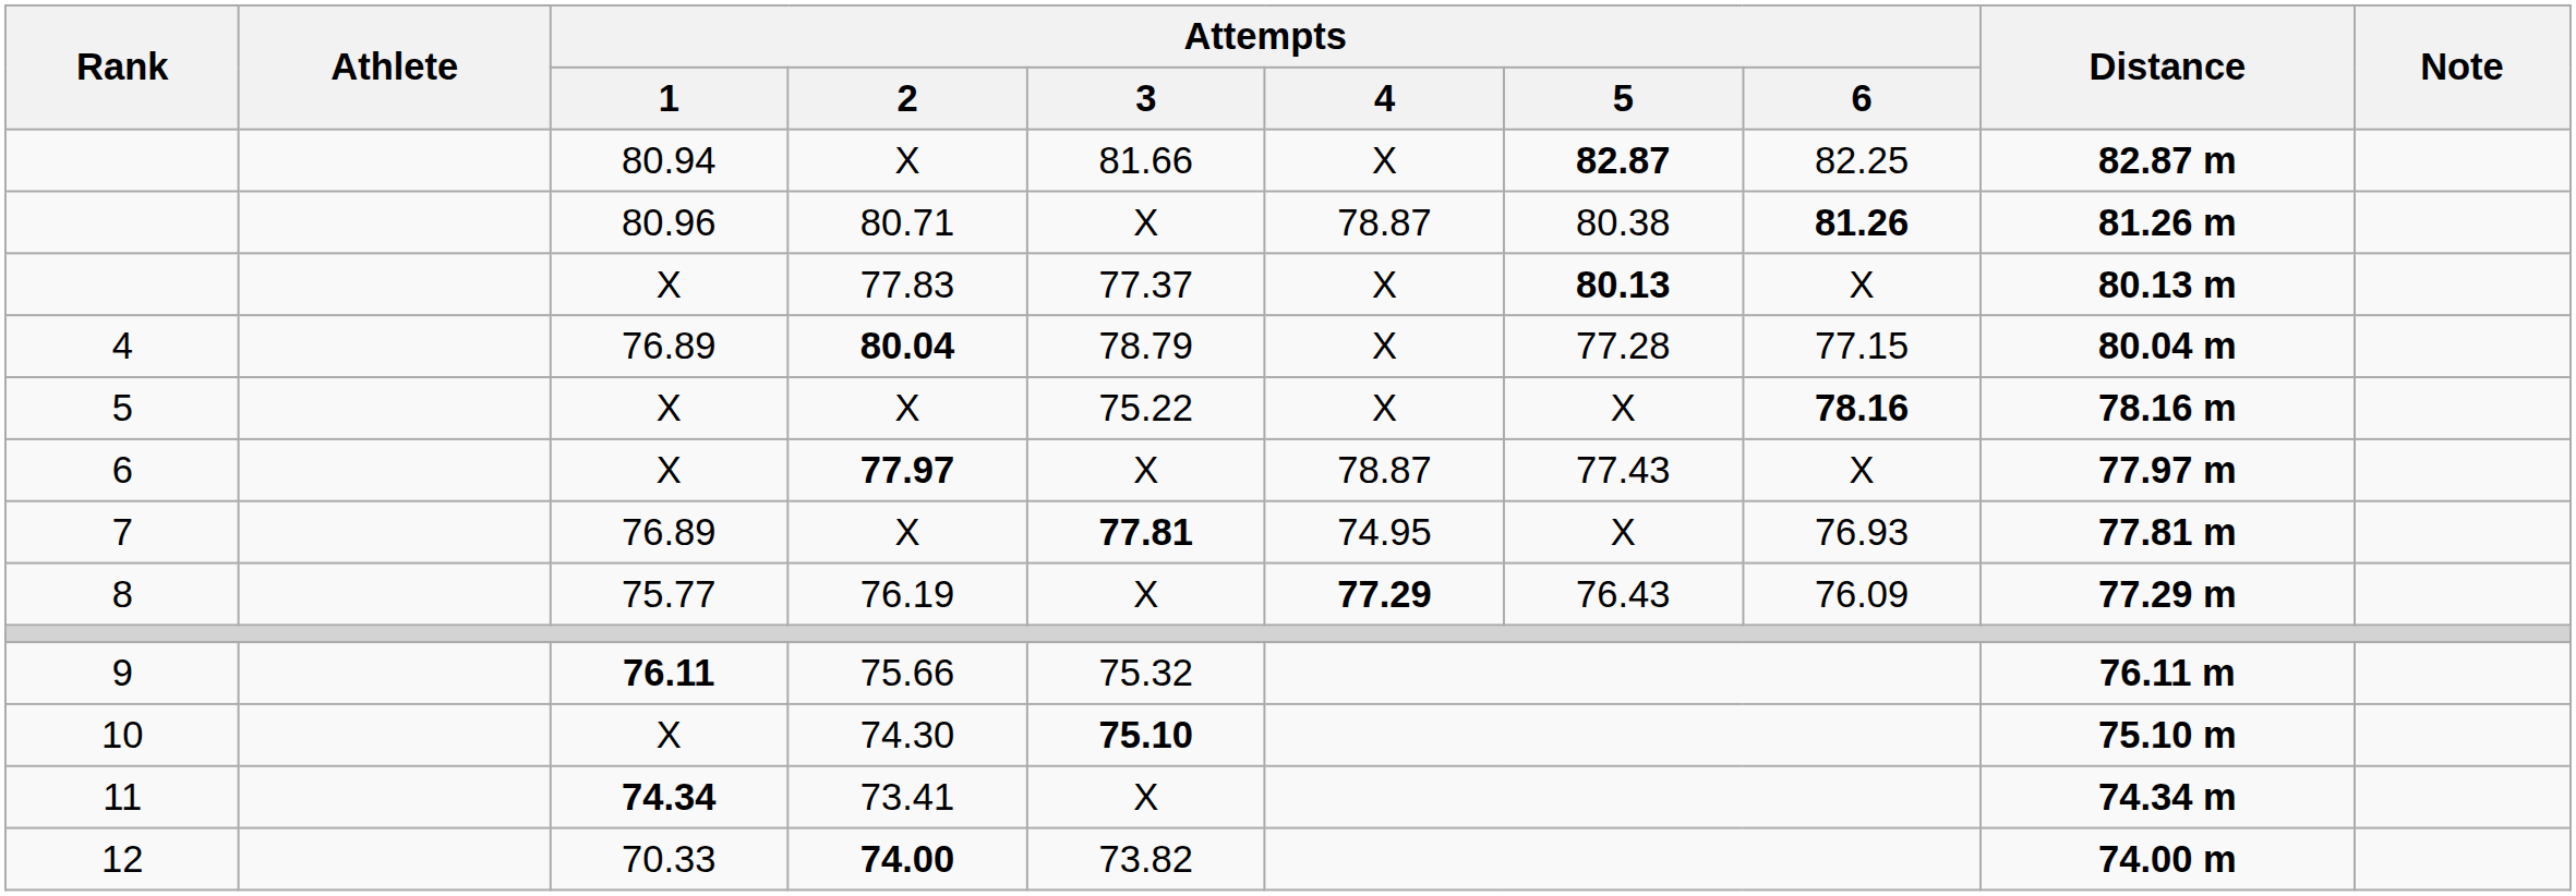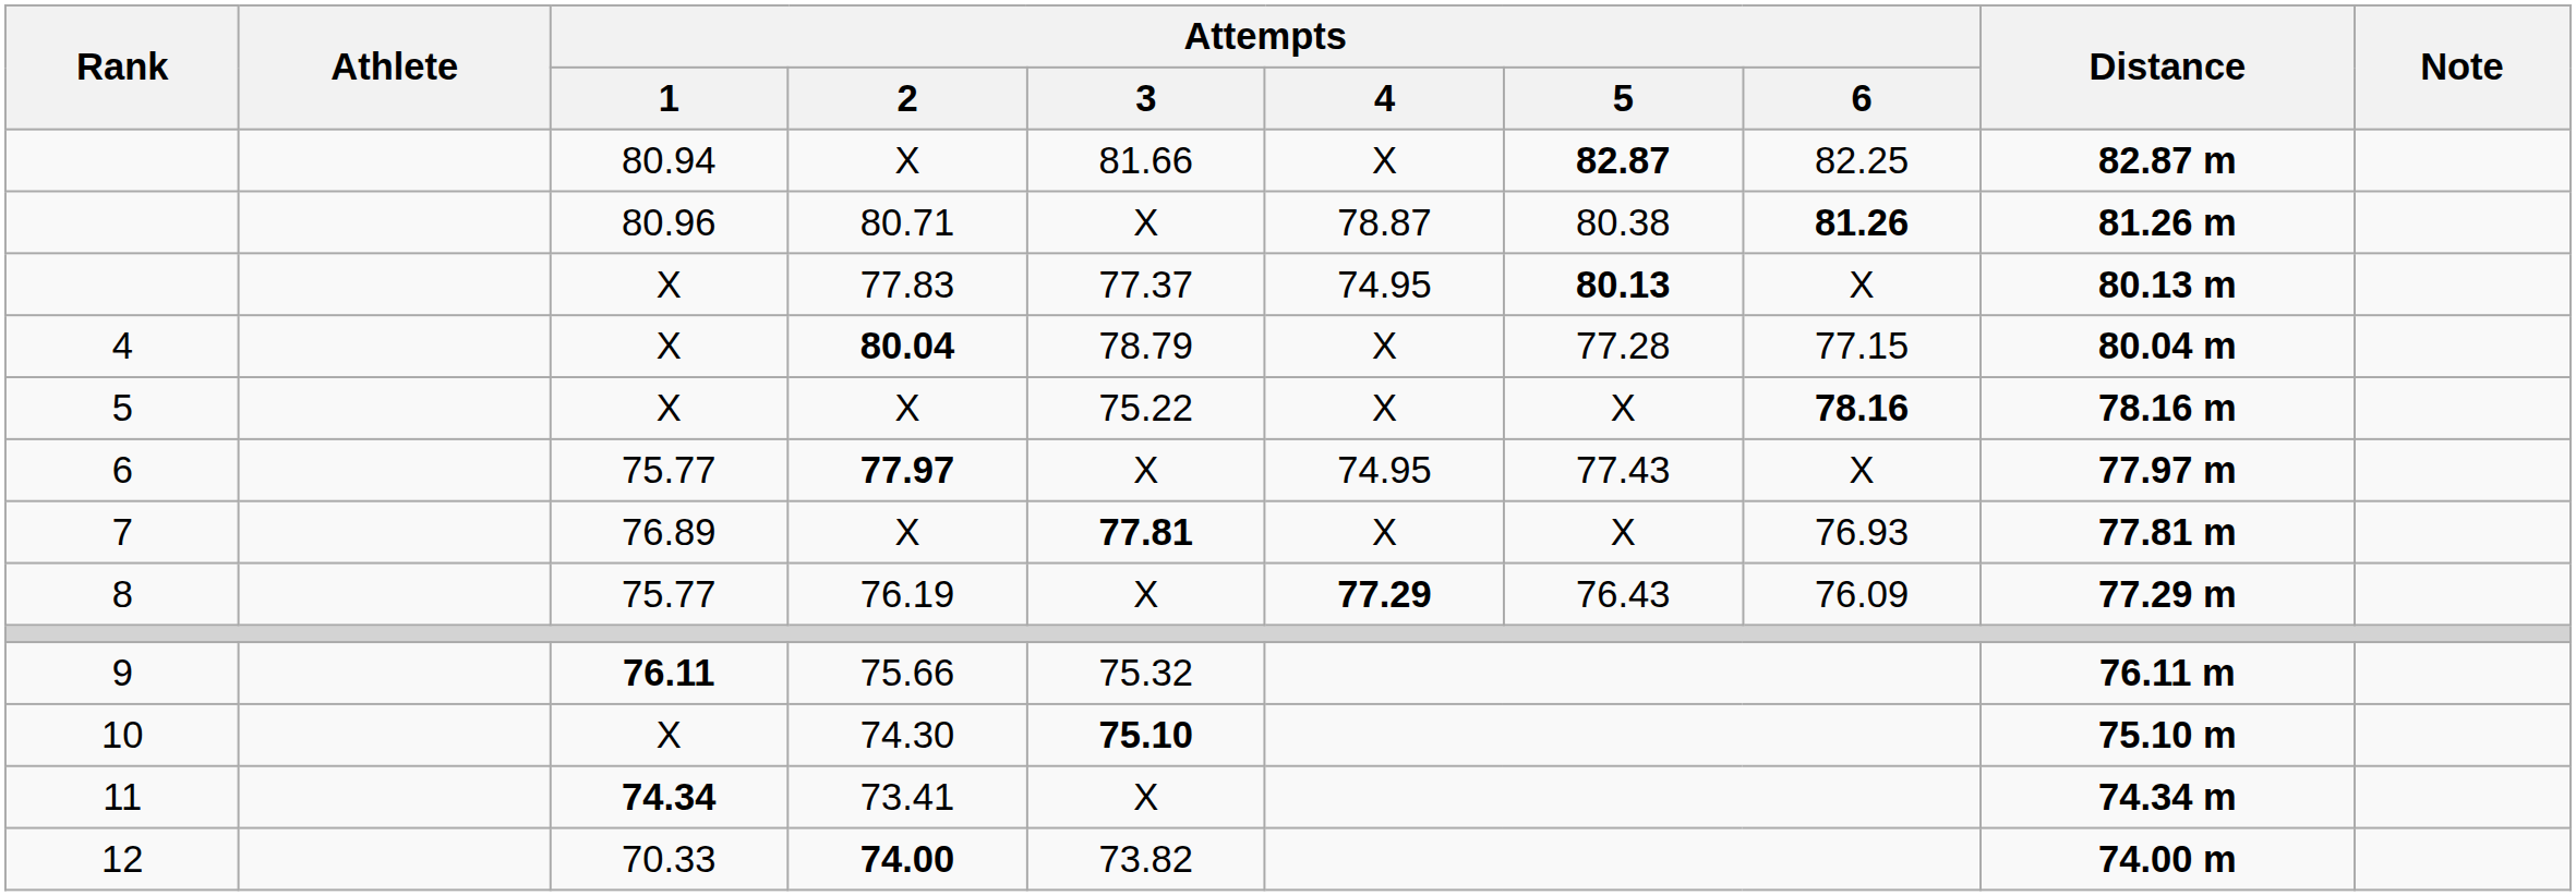 <table class="wikitable" style=" text-align:center; font-size:110%;" width="95%">
 <tr>
 <th rowspan="2">Rank</th>
 <th rowspan="2">Athlete</th>
 <th colspan="6">Attempts</th>
 <th rowspan="2">Distance</th>
 <th rowspan="2">Note</th>
 </tr>
 <tr>
 <th>1</th>
 <th>2</th>
 <th>3</th>
 <th>4</th>
 <th>5</th>
 <th>6</th>
 </tr>
 <tr>
 <td></td>
 <td align=left></td>
 <td>80.94</td>
 <td>X</td>
 <td>81.66</td>
 <td>X</td>
 <td><strong>82.87</strong></td>
 <td>82.25</td>
 <td><strong>82.87 m</strong></td>
 <td></td>
 </tr>
 <tr>
 <td></td>
 <td align=left></td>
 <td>80.96</td>
 <td>80.71</td>
 <td>X</td>
 <td>78.87</td>
 <td>80.38</td>
 <td><strong>81.26</strong></td>
 <td><strong>81.26 m</strong></td>
 <td></td>
 </tr>
 <tr>
 <td></td>
 <td align=left></td>
 <td>X</td>
 <td>77.83</td>
 <td>77.37</td>
-<td>X</td>
+<td>74.95</td>
 <td><strong>80.13</strong></td>
 <td>X</td>
 <td><strong>80.13 m</strong></td>
 <td></td>
 </tr>
 <tr>
 <td>4</td>
 <td align=left></td>
-<td>76.89</td>
+<td>X</td>
 <td><strong>80.04</strong></td>
 <td>78.79</td>
 <td>X</td>
 <td>77.28</td>
 <td>77.15</td>
 <td><strong>80.04 m</strong></td>
 <td></td>
 </tr>
 <tr>
 <td>5</td>
 <td align=left></td>
 <td>X</td>
 <td>X</td>
 <td>75.22</td>
 <td>X</td>
 <td>X</td>
 <td><strong>78.16</strong></td>
 <td><strong>78.16 m</strong></td>
 <td></td>
 </tr>
 <tr>
 <td>6</td>
 <td align=left></td>
-<td>X</td>
+<td>75.77</td>
 <td><strong>77.97</strong></td>
 <td>X</td>
-<td>78.87</td>
+<td>74.95</td>
 <td>77.43</td>
 <td>X</td>
 <td><strong>77.97 m</strong></td>
 <td></td>
 </tr>
 <tr>
 <td>7</td>
 <td align=left></td>
 <td>76.89</td>
 <td>X</td>
 <td><strong>77.81</strong></td>
-<td>74.95</td>
+<td>X</td>
 <td>X</td>
 <td>76.93</td>
 <td><strong>77.81 m</strong></td>
 <td></td>
 </tr>
 <tr>
 <td>8</td>
 <td align=left></td>
 <td>75.77</td>
 <td>76.19</td>
 <td>X</td>
 <td><strong>77.29</strong></td>
 <td>76.43</td>
 <td>76.09</td>
 <td><strong>77.29 m</strong></td>
 <td></td>
 </tr>
 <tr>
 <td colspan=10 bgcolor=lightgray></td>
 </tr>
 <tr>
 <td>9</td>
 <td align=left></td>
 <td><strong>76.11</strong></td>
 <td>75.66</td>
 <td>75.32</td>
 <td colspan=3></td>
 <td><strong>76.11 m</strong></td>
 <td></td>
 </tr>
 <tr>
 <td>10</td>
 <td align=left></td>
 <td>X</td>
 <td>74.30</td>
 <td><strong>75.10</strong></td>
 <td colspan="3"></td>
 <td><strong>75.10 m</strong></td>
 <td></td>
 </tr>
 <tr>
 <td>11</td>
 <td align=left></td>
 <td><strong>74.34</strong></td>
 <td>73.41</td>
 <td>X</td>
 <td colspan=3></td>
 <td><strong>74.34 m</strong></td>
 <td></td>
 </tr>
 <tr>
 <td>12</td>
 <td align=left></td>
 <td>70.33</td>
 <td><strong>74.00</strong></td>
 <td>73.82</td>
 <td colspan=3></td>
 <td><strong>74.00 m</strong></td>
 <td></td>
 </tr>
 </table>
